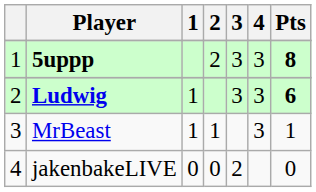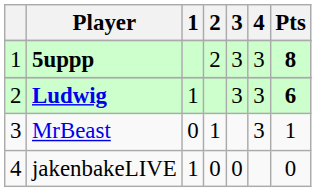 <table class="wikitable" style="text-align: center;">
 <tr>
 <th></th>
 <th>Player</th>
 <th>1</th>
 <th>2</th>
 <th>3</th>
 <th>4</th>
 <th>Pts</th>
 </tr>
 <tr>
 </tr>
 <tr style="background:#ccffcc;">
 <td>1</td>
 <td align="left"><strong>5uppp</strong></td>
 <td></td>
 <td>2</td>
 <td>3</td>
 <td>3</td>
 <td><strong>8</strong></td>
 </tr>
 <tr>
 </tr>
 <tr style="background:#ccffcc;">
 <td>2</td>
 <td align="left"><strong><a href='#'>Ludwig</a></strong></td>
 <td>1</td>
 <td></td>
 <td>3</td>
 <td>3</td>
 <td><strong>6</strong></td>
 </tr>
 <tr>
 <td>3</td>
 <td align="left"><a href='#'>MrBeast</a></td>
-<td>1</td>
+<td>0</td>
 <td>1</td>
 <td></td>
 <td>3</td>
 <td>1</td>
 </tr>
 <tr>
 <td>4</td>
 <td align="left">jakenbakeLIVE</td>
+<td>1</td>
 <td>0</td>
 <td>0</td>
-<td>2</td>
 <td></td>
 <td>0</td>
 </tr>
 </table>
